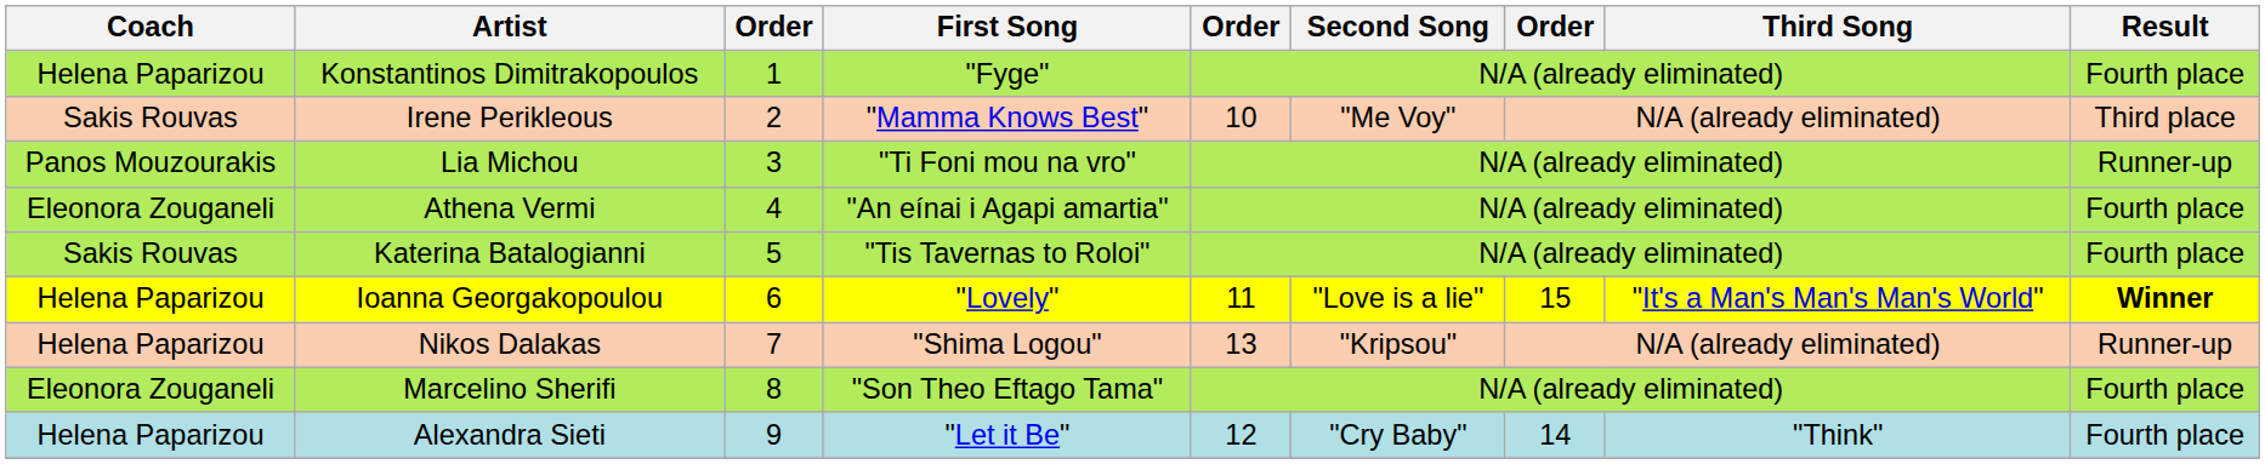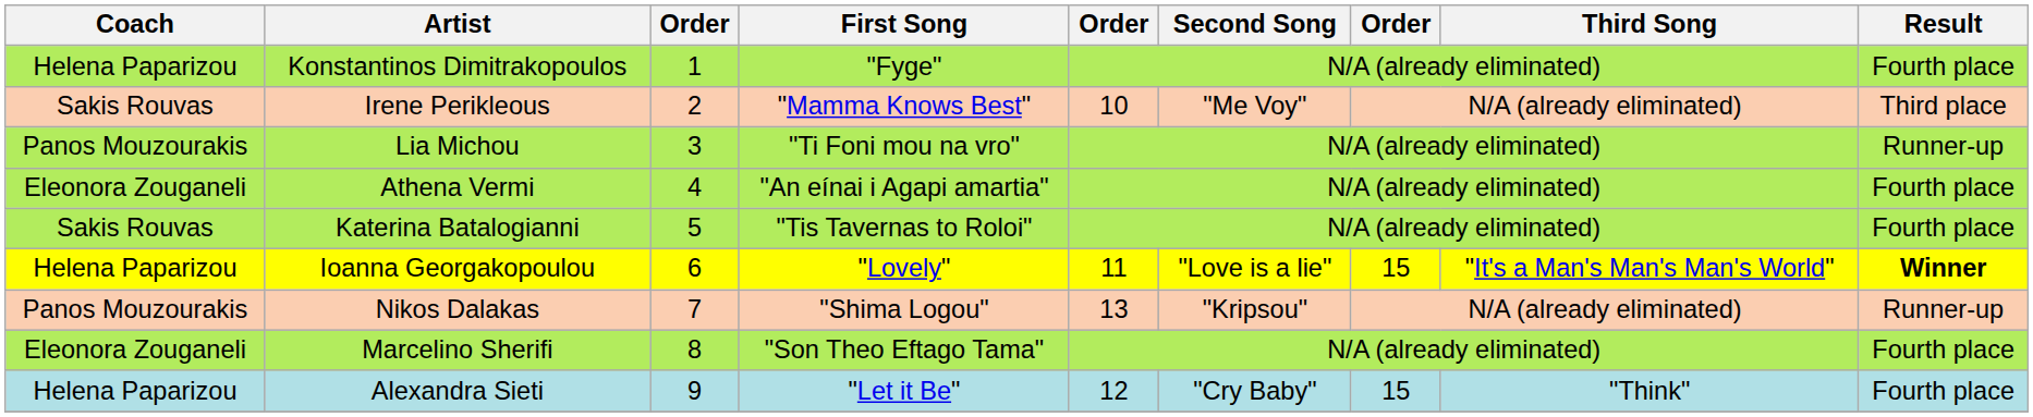 <table class="wikitable" style="text-align:center; width:100%;">
 <tr>
 <th>Coach</th>
 <th>Artist</th>
 <th>Order</th>
 <th>First Song</th>
 <th>Order</th>
 <th>Second Song</th>
 <th>Order</th>
 <th>Third Song</th>
 <th>Result</th>
 </tr>
 <tr bgcolor="#B2EC5D">
 <td>Helena Paparizou</td>
 <td>Konstantinos Dimitrakopoulos</td>
 <td>1</td>
 <td>"Fyge"</td>
 <td colspan=4>N/A (already eliminated)</td>
 <td>Fourth place</td>
 </tr>
 <tr bgcolor="#FBCEB1">
 <td>Sakis Rouvas</td>
 <td>Irene Perikleous</td>
 <td>2</td>
 <td>"<a href='#'>Mamma Knows Best</a>"</td>
 <td>10</td>
 <td>"Me Voy"</td>
 <td colspan=2>N/A (already eliminated)</td>
 <td>Third place</td>
 </tr>
 <tr bgcolor="#B2EC5D">
 <td>Panos Mouzourakis</td>
 <td>Lia Michou</td>
 <td>3</td>
 <td>"Ti Foni mou na vro"</td>
 <td colspan=4>N/A (already eliminated)</td>
 <td>Runner-up</td>
 </tr>
 <tr bgcolor="#B2EC5D">
 <td>Eleonora Zouganeli</td>
 <td>Athena Vermi</td>
 <td>4</td>
 <td>"An eínai i Agapi amartia"</td>
 <td colspan=4>N/A (already eliminated)</td>
 <td>Fourth place</td>
 </tr>
 <tr bgcolor="#B2EC5D">
 <td>Sakis Rouvas</td>
 <td>Katerina Batalogianni</td>
 <td>5</td>
 <td>"Tis Tavernas to Roloi"</td>
 <td colspan=4>N/A (already eliminated)</td>
 <td>Fourth place</td>
 </tr>
 <tr bgcolor="yellow">
 <td>Helena Paparizou</td>
 <td>Ioanna Georgakopoulou</td>
 <td>6</td>
 <td>"<a href='#'>Lovely</a>"</td>
 <td>11</td>
 <td>"Love is a lie"</td>
 <td>15</td>
 <td>"<a href='#'>It's a Man's Man's Man's World</a>"</td>
 <td><strong>Winner</strong></td>
 </tr>
 <tr bgcolor="#FBCEB1">
-<td>Helena Paparizou</td>
+<td>Panos Mouzourakis</td>
 <td>Nikos Dalakas</td>
 <td>7</td>
 <td>"Shima Logou"</td>
 <td>13</td>
 <td>"Kripsou"</td>
 <td colspan=2>N/A (already eliminated)</td>
 <td>Runner-up</td>
 </tr>
 <tr bgcolor="#B2EC5D">
 <td>Eleonora Zouganeli</td>
 <td>Marcelino Sherifi</td>
 <td>8</td>
 <td>"Son Theo Eftago Tama"</td>
 <td colspan=4>N/A (already eliminated)</td>
 <td>Fourth place</td>
 </tr>
 <tr bgcolor="#B0E0E6">
 <td>Helena Paparizou</td>
 <td>Alexandra Sieti</td>
 <td>9</td>
 <td>"<a href='#'>Let it Be</a>"</td>
 <td>12</td>
 <td>"Cry Baby"</td>
-<td>14</td>
+<td>15</td>
 <td>"Think"</td>
 <td>Fourth place</td>
 </tr>
 <tr>
 </tr>
 </table>
